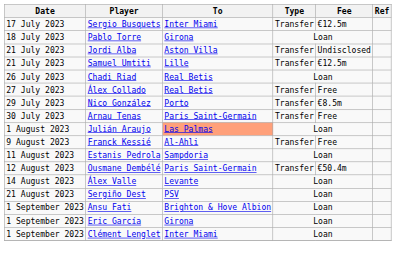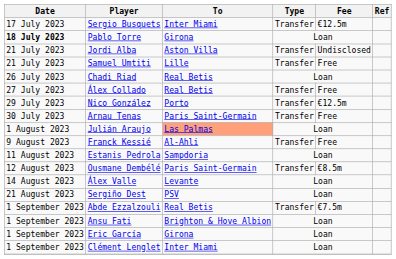 <table class="wikitable">
 <tr>
 <th>Date</th>
 <th>Player</th>
 <th>To</th>
 <th>Type</th>
 <th>Fee</th>
 <th>Ref</th>
 </tr>
 <tr>
 <td>17 July 2023</td>
 <td> <a href='#'>Sergio Busquets</a></td>
 <td> <a href='#'>Inter Miami</a></td>
 <td>Transfer</td>
 <td>€12.5m</td>
 <td></td>
 </tr>
 <tr>
-<td>18 July 2023</td>
+<td><strong>18 July 2023</strong></td>
 <td> <a href='#'>Pablo Torre</a></td>
 <td><a href='#'>Girona</a></td>
 <td colspan=2 align=center>Loan</td>
 <td></td>
 </tr>
 <tr>
 <td>21 July 2023</td>
 <td> <a href='#'>Jordi Alba</a></td>
 <td> <a href='#'>Aston Villa</a></td>
 <td>Transfer</td>
 <td>Undisclosed</td>
 <td></td>
 </tr>
 <tr>
 <td>21 July 2023</td>
 <td> <a href='#'>Samuel Umtiti</a></td>
 <td> <a href='#'>Lille</a></td>
 <td>Transfer</td>
-<td>€12.5m</td>
+<td>Free</td>
 <td></td>
 </tr>
 <tr>
 <td>26 July 2023</td>
 <td> <a href='#'>Chadi Riad</a></td>
 <td><a href='#'>Real Betis</a></td>
 <td colspan=2 align=center>Loan</td>
 <td></td>
 </tr>
 <tr>
 <td>27 July 2023</td>
 <td> <a href='#'>Álex Collado</a></td>
 <td><a href='#'>Real Betis</a></td>
 <td>Transfer</td>
 <td>Free</td>
 <td></td>
 </tr>
 <tr>
 <td>29 July 2023</td>
 <td> <a href='#'>Nico González</a></td>
 <td> <a href='#'>Porto</a></td>
 <td>Transfer</td>
-<td>€8.5m</td>
+<td>€12.5m</td>
 <td></td>
 </tr>
 <tr>
 <td>30 July 2023</td>
 <td> <a href='#'>Arnau Tenas</a></td>
 <td> <a href='#'>Paris Saint-Germain</a></td>
 <td>Transfer</td>
 <td>Free</td>
 <td></td>
 </tr>
 <tr>
 <td>1 August 2023</td>
 <td> <a href='#'>Julián Araujo</a></td>
 <td style="background: lightsalmon;"><a href='#'>Las Palmas</a></td>
 <td colspan=2 align=center>Loan</td>
 <td></td>
 </tr>
 <tr>
 <td>9 August 2023</td>
 <td> <a href='#'>Franck Kessié</a></td>
 <td> <a href='#'>Al-Ahli</a></td>
 <td>Transfer</td>
 <td>Free</td>
 <td></td>
 </tr>
 <tr>
 <td>11 August 2023</td>
 <td> <a href='#'>Estanis Pedrola</a></td>
 <td> <a href='#'>Sampdoria</a></td>
 <td colspan=2 align=center>Loan</td>
 <td></td>
 </tr>
 <tr>
 <td>12 August 2023</td>
 <td> <a href='#'>Ousmane Dembélé</a></td>
 <td> <a href='#'>Paris Saint-Germain</a></td>
 <td>Transfer</td>
-<td>€50.4m</td>
+<td>€8.5m</td>
 <td></td>
 </tr>
 <tr>
 <td>14 August 2023</td>
 <td> <a href='#'>Álex Valle</a></td>
 <td><a href='#'>Levante</a></td>
 <td colspan=2 align=center>Loan</td>
 <td></td>
 </tr>
 <tr>
 <td>21 August 2023</td>
 <td> <a href='#'>Sergiño Dest</a></td>
 <td> <a href='#'>PSV</a></td>
 <td colspan=2 align=center>Loan</td>
+<td></td>
+</tr>
+<tr>
+<td>1 September 2023</td>
+<td> <a href='#'>Abde Ezzalzouli</a></td>
+<td><a href='#'>Real Betis</a></td>
+<td>Transfer</td>
+<td>€7.5m</td>
 <td></td>
 </tr>
 <tr>
 <td>1 September 2023</td>
 <td> <a href='#'>Ansu Fati</a></td>
 <td> <a href='#'>Brighton & Hove Albion</a></td>
 <td colspan=2 align=center>Loan</td>
 <td></td>
 </tr>
 <tr>
 <td>1 September 2023</td>
 <td> <a href='#'>Eric García</a></td>
 <td><a href='#'>Girona</a></td>
 <td colspan=2 align=center>Loan</td>
 <td></td>
 </tr>
 <tr>
 <td>1 September 2023</td>
 <td> <a href='#'>Clément Lenglet</a></td>
 <td> <a href='#'>Inter Miami</a></td>
 <td colspan=2 align=center>Loan</td>
 <td></td>
 </tr>
 <tr>
 </tr>
 </table>
